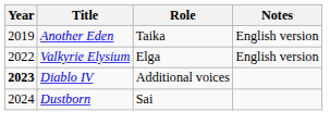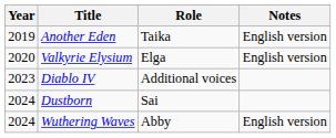 <table class="wikitable sortable">
 <tr>
 <th>Year</th>
 <th>Title</th>
 <th>Role</th>
 <th class="unsortable">Notes</th>
 </tr>
 <tr>
 <td>2019</td>
 <td><em><a href='#'>Another Eden</a></em></td>
 <td>Taika</td>
 <td>English version</td>
 </tr>
 <tr>
-<td>2022</td>
+<td>2020</td>
 <td><em><a href='#'>Valkyrie Elysium</a></em></td>
 <td>Elga</td>
 <td>English version</td>
 </tr>
 <tr>
-<td><strong>2023</strong></td>
+<td>2023</td>
 <td><em><a href='#'>Diablo IV</a></em></td>
 <td>Additional voices</td>
 <td></td>
 </tr>
 <tr>
 <td>2024</td>
 <td><em><a href='#'>Dustborn</a></em></td>
 <td>Sai</td>
 <td></td>
 </tr>
+<tr>
+<td>2024</td>
+<td><em><a href='#'>Wuthering Waves</a></em></td>
+<td>Abby</td>
+<td>English version</td>
+</tr>
 </table>
